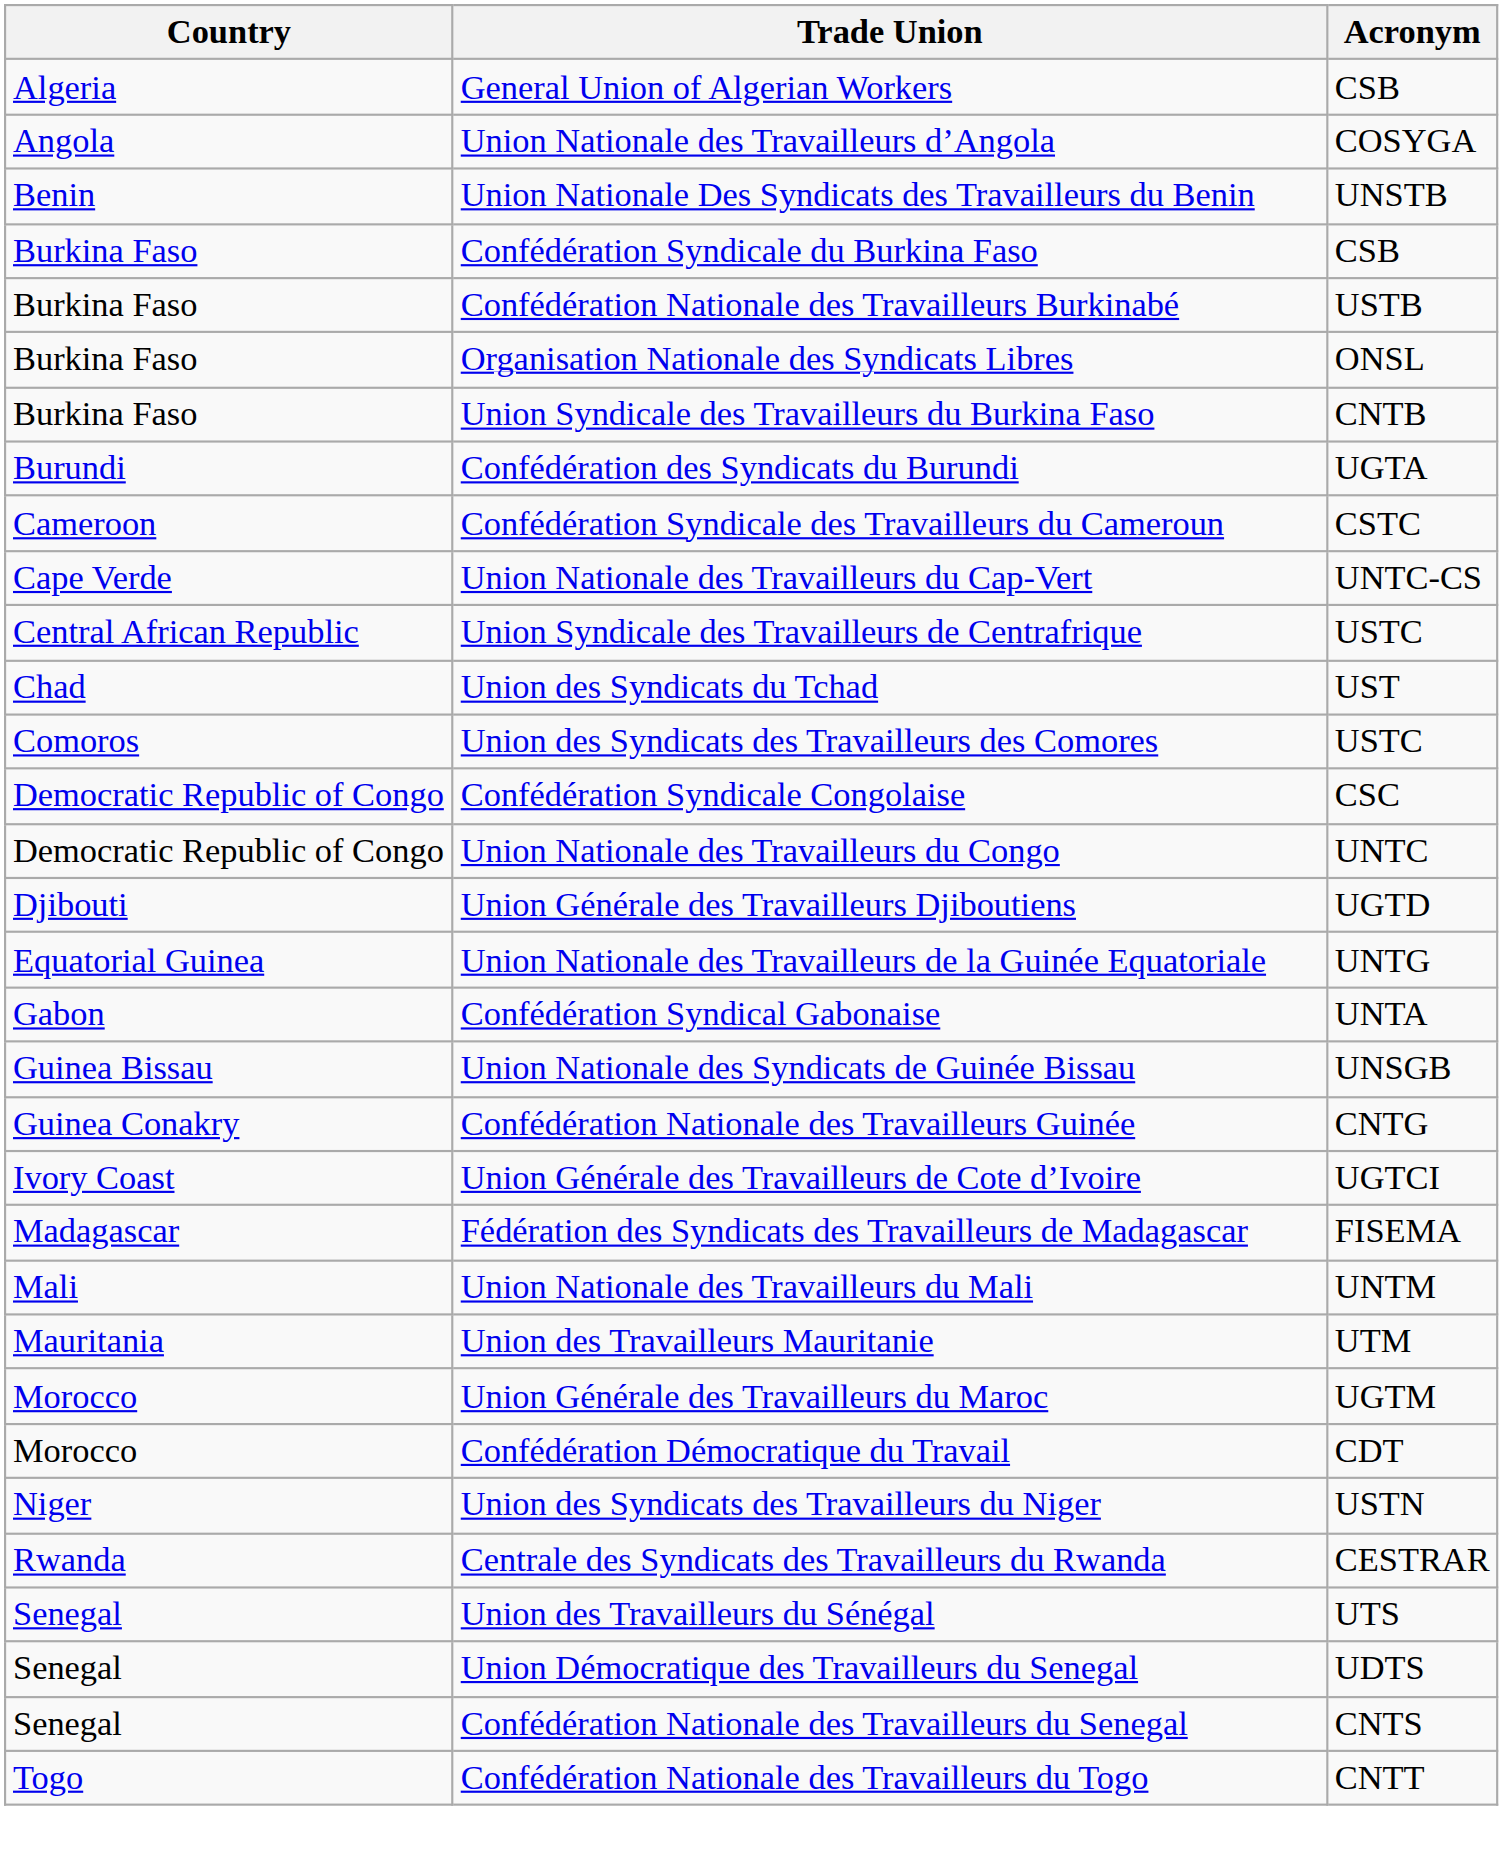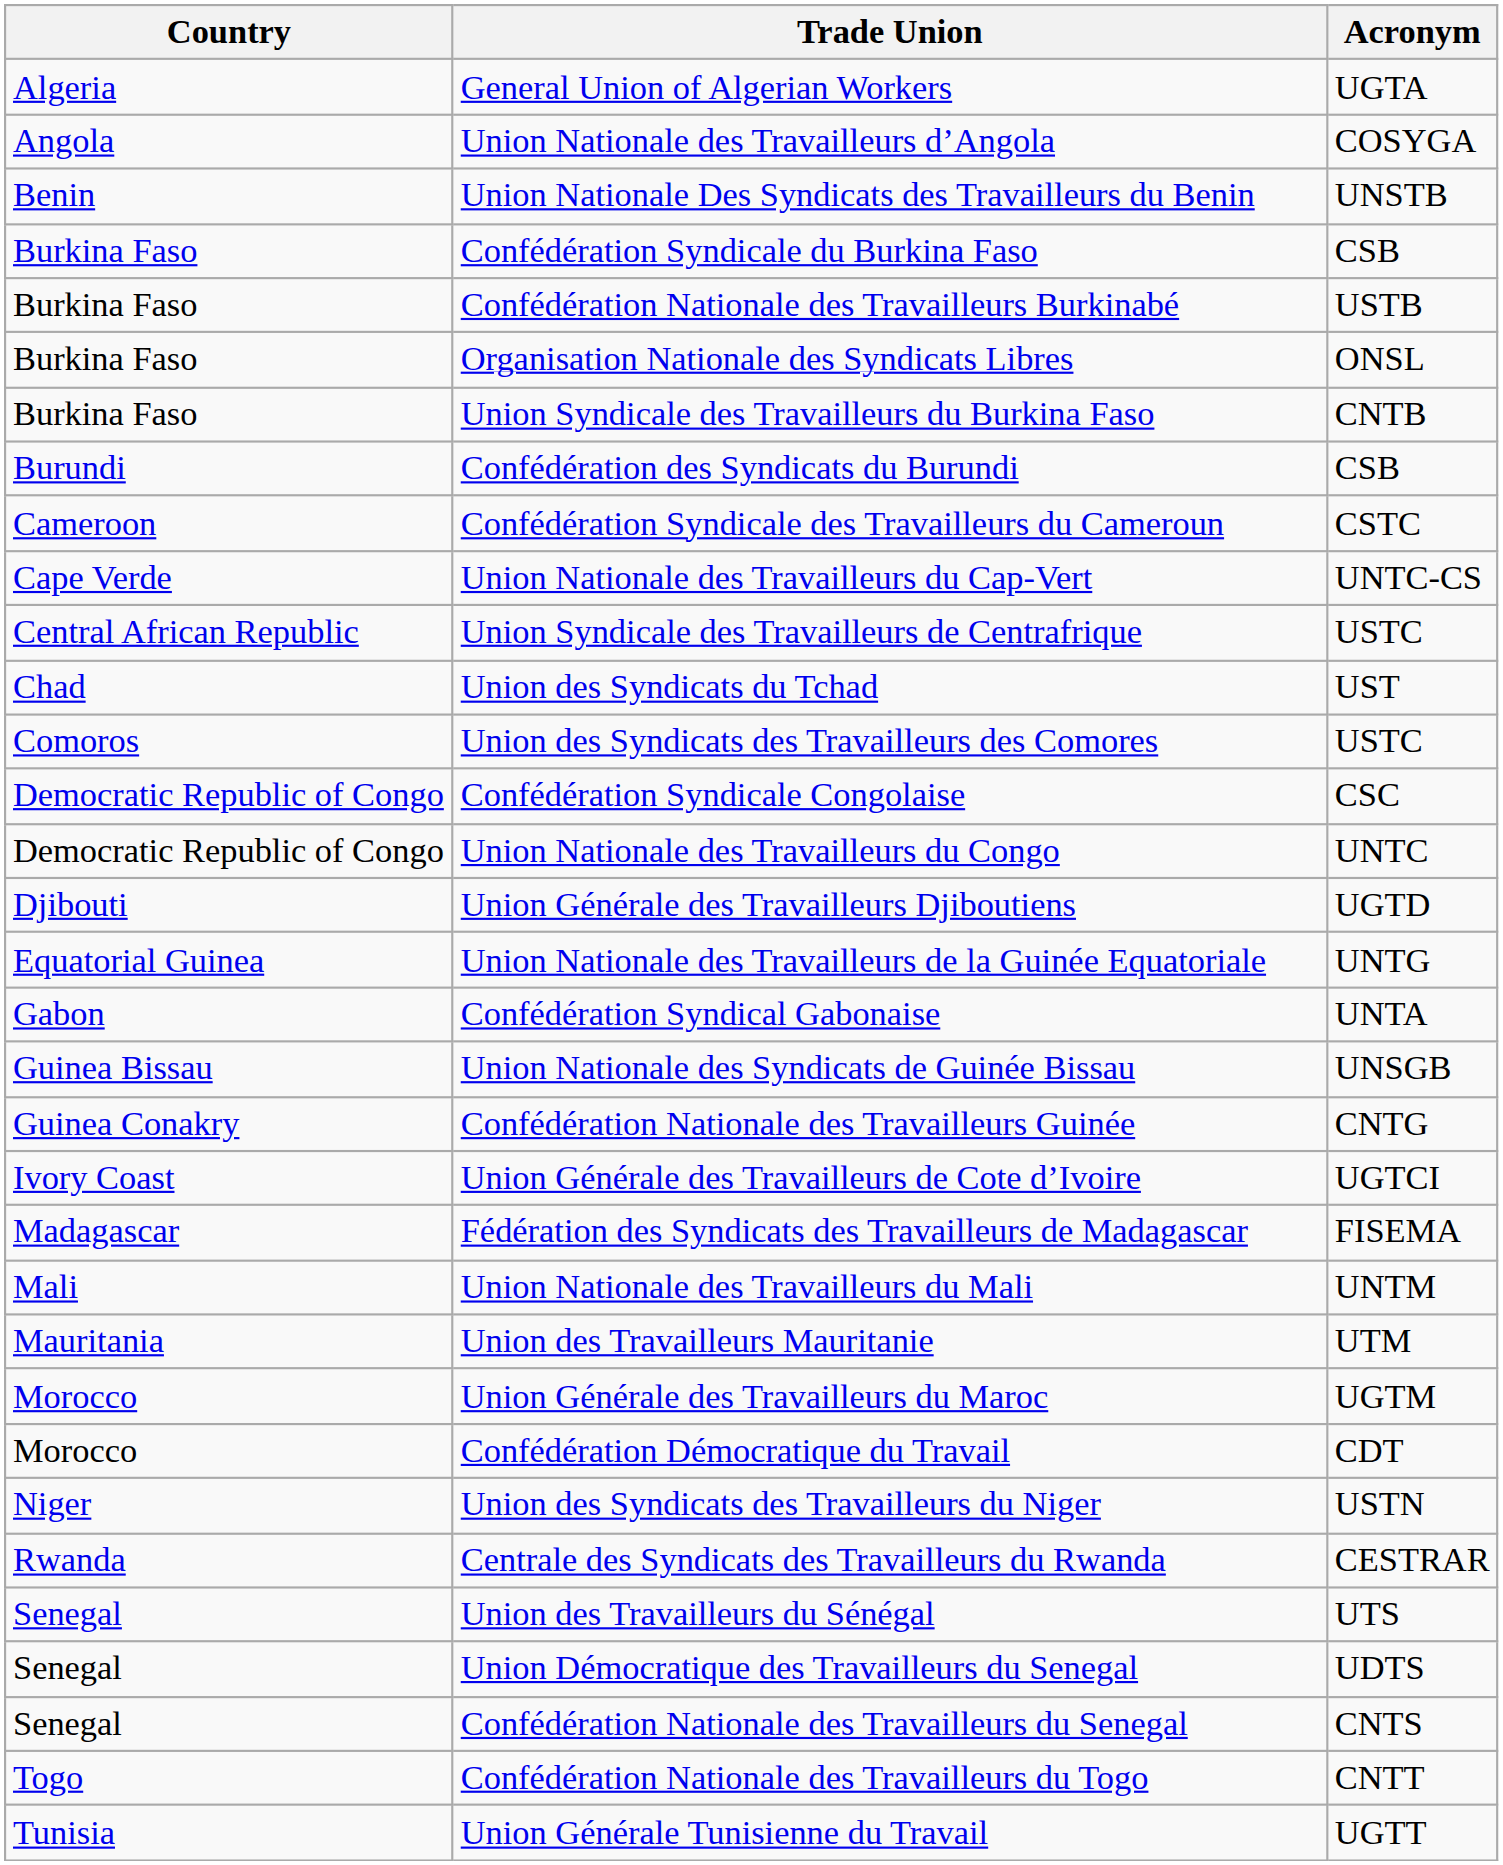 <table class="wikitable" style="width: 55%;">
 <tr>
 <th style="width:30%">Country</th>
 <th>Trade Union</th>
 <th style="width:10%;">Acronym</th>
 </tr>
 <tr>
 <td><a href='#'>Algeria</a></td>
 <td><a href='#'>General Union of Algerian Workers</a></td>
-<td>CSB</td>
+<td>UGTA</td>
 </tr>
 <tr>
 <td><a href='#'>Angola</a></td>
 <td><a href='#'>Union Nationale des Travailleurs d’Angola</a></td>
 <td>COSYGA</td>
 </tr>
 <tr>
 <td><a href='#'>Benin</a></td>
 <td><a href='#'>Union Nationale Des Syndicats des Travailleurs du Benin</a></td>
 <td>UNSTB</td>
 </tr>
 <tr>
 <td><a href='#'>Burkina Faso</a></td>
 <td><a href='#'>Confédération Syndicale du Burkina Faso</a></td>
 <td>CSB</td>
 </tr>
 <tr>
 <td>Burkina Faso</td>
 <td><a href='#'>Confédération Nationale des Travailleurs Burkinabé</a></td>
 <td>USTB</td>
 </tr>
 <tr>
 <td>Burkina Faso</td>
 <td><a href='#'>Organisation Nationale des Syndicats Libres</a></td>
 <td>ONSL</td>
 </tr>
 <tr>
 <td>Burkina Faso</td>
 <td><a href='#'>Union Syndicale des Travailleurs du Burkina Faso</a></td>
 <td>CNTB</td>
 </tr>
 <tr>
 <td><a href='#'>Burundi</a></td>
 <td><a href='#'>Confédération des Syndicats du Burundi</a></td>
-<td>UGTA</td>
+<td>CSB</td>
 </tr>
 <tr>
 <td><a href='#'>Cameroon</a></td>
 <td><a href='#'>Confédération Syndicale des Travailleurs du Cameroun</a></td>
 <td>CSTC</td>
 </tr>
 <tr>
 <td><a href='#'>Cape Verde</a></td>
 <td><a href='#'>Union Nationale des Travailleurs du Cap-Vert</a></td>
 <td>UNTC-CS</td>
 </tr>
 <tr>
 <td><a href='#'>Central African Republic</a></td>
 <td><a href='#'>Union Syndicale des Travailleurs de Centrafrique</a></td>
 <td>USTC</td>
 </tr>
 <tr>
 <td><a href='#'>Chad</a></td>
 <td><a href='#'>Union des Syndicats du Tchad</a></td>
 <td>UST</td>
 </tr>
 <tr>
 <td><a href='#'>Comoros</a></td>
 <td><a href='#'>Union des Syndicats des Travailleurs des Comores</a></td>
 <td>USTC</td>
 </tr>
 <tr>
 <td><a href='#'>Democratic Republic of Congo</a></td>
 <td><a href='#'>Confédération Syndicale Congolaise</a></td>
 <td>CSC</td>
 </tr>
 <tr>
 <td>Democratic Republic of Congo</td>
 <td><a href='#'>Union Nationale des Travailleurs du Congo</a></td>
 <td>UNTC</td>
 </tr>
 <tr>
 <td><a href='#'>Djibouti</a></td>
 <td><a href='#'>Union Générale des Travailleurs Djiboutiens</a></td>
 <td>UGTD</td>
 </tr>
 <tr>
 <td><a href='#'>Equatorial Guinea</a></td>
 <td><a href='#'>Union Nationale des Travailleurs de la Guinée Equatoriale</a></td>
 <td>UNTG</td>
 </tr>
 <tr>
 <td><a href='#'>Gabon</a></td>
 <td><a href='#'>Confédération Syndical Gabonaise</a></td>
 <td>UNTA</td>
 </tr>
 <tr>
 <td><a href='#'>Guinea Bissau</a></td>
 <td><a href='#'>Union Nationale des Syndicats de Guinée Bissau</a></td>
 <td>UNSGB</td>
 </tr>
 <tr>
 <td><a href='#'>Guinea Conakry</a></td>
 <td><a href='#'>Confédération Nationale des Travailleurs Guinée</a></td>
 <td>CNTG</td>
 </tr>
 <tr>
 <td><a href='#'>Ivory Coast</a></td>
 <td><a href='#'>Union Générale des Travailleurs de Cote d’Ivoire</a></td>
 <td>UGTCI</td>
 </tr>
 <tr>
 <td><a href='#'>Madagascar</a></td>
 <td><a href='#'>Fédération des Syndicats des Travailleurs de Madagascar</a></td>
 <td>FISEMA</td>
 </tr>
 <tr>
 <td><a href='#'>Mali</a></td>
 <td><a href='#'>Union Nationale des Travailleurs du Mali</a></td>
 <td>UNTM</td>
 </tr>
 <tr>
 <td><a href='#'>Mauritania</a></td>
 <td><a href='#'>Union des Travailleurs Mauritanie</a></td>
 <td>UTM</td>
 </tr>
 <tr>
 <td><a href='#'>Morocco</a></td>
 <td><a href='#'>Union Générale des Travailleurs du Maroc</a></td>
 <td>UGTM</td>
 </tr>
 <tr>
 <td>Morocco</td>
 <td><a href='#'>Confédération Démocratique du Travail</a></td>
 <td>CDT</td>
 </tr>
 <tr>
 <td><a href='#'>Niger</a></td>
 <td><a href='#'>Union des Syndicats des Travailleurs du Niger</a></td>
 <td>USTN</td>
 </tr>
 <tr>
 <td><a href='#'>Rwanda</a></td>
 <td><a href='#'>Centrale des Syndicats des Travailleurs du Rwanda</a></td>
 <td>CESTRAR</td>
 </tr>
 <tr>
 <td><a href='#'>Senegal</a></td>
 <td><a href='#'>Union des Travailleurs du Sénégal</a></td>
 <td>UTS</td>
 </tr>
 <tr>
 <td>Senegal</td>
 <td><a href='#'>Union Démocratique des Travailleurs du Senegal</a></td>
 <td>UDTS</td>
 </tr>
 <tr>
 <td>Senegal</td>
 <td><a href='#'>Confédération Nationale des Travailleurs du Senegal</a></td>
 <td>CNTS</td>
 </tr>
 <tr>
 <td><a href='#'>Togo</a></td>
 <td><a href='#'>Confédération Nationale des Travailleurs du Togo</a></td>
 <td>CNTT</td>
 </tr>
+<tr>
+<td><a href='#'>Tunisia</a></td>
+<td><a href='#'>Union Générale Tunisienne du Travail</a></td>
+<td>UGTT</td>
+</tr>
 </table>
